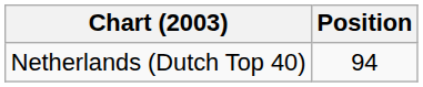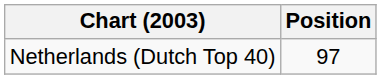 <table class="wikitable">
 <tr>
 <th>Chart (2003)</th>
 <th>Position</th>
 </tr>
 <tr>
 <td>Netherlands (Dutch Top 40)</td>
-<td align="center">94</td>
+<td align="center">97</td>
 </tr>
 </table>
